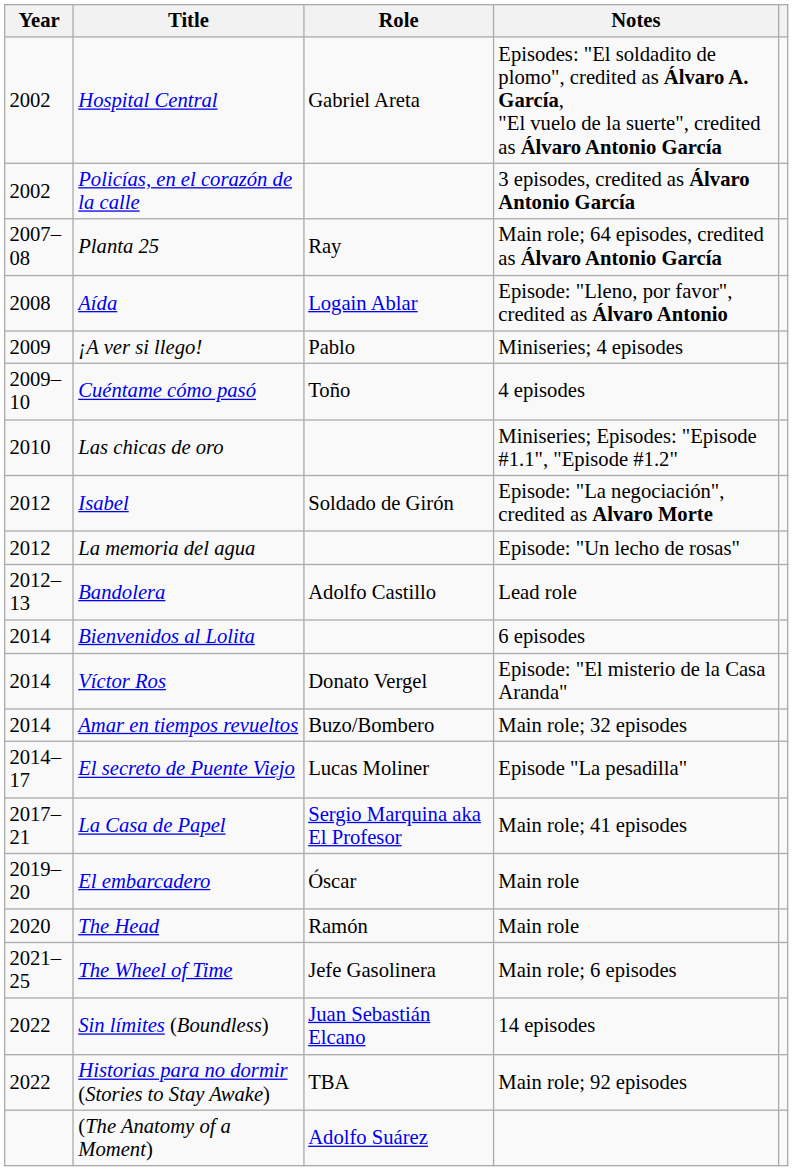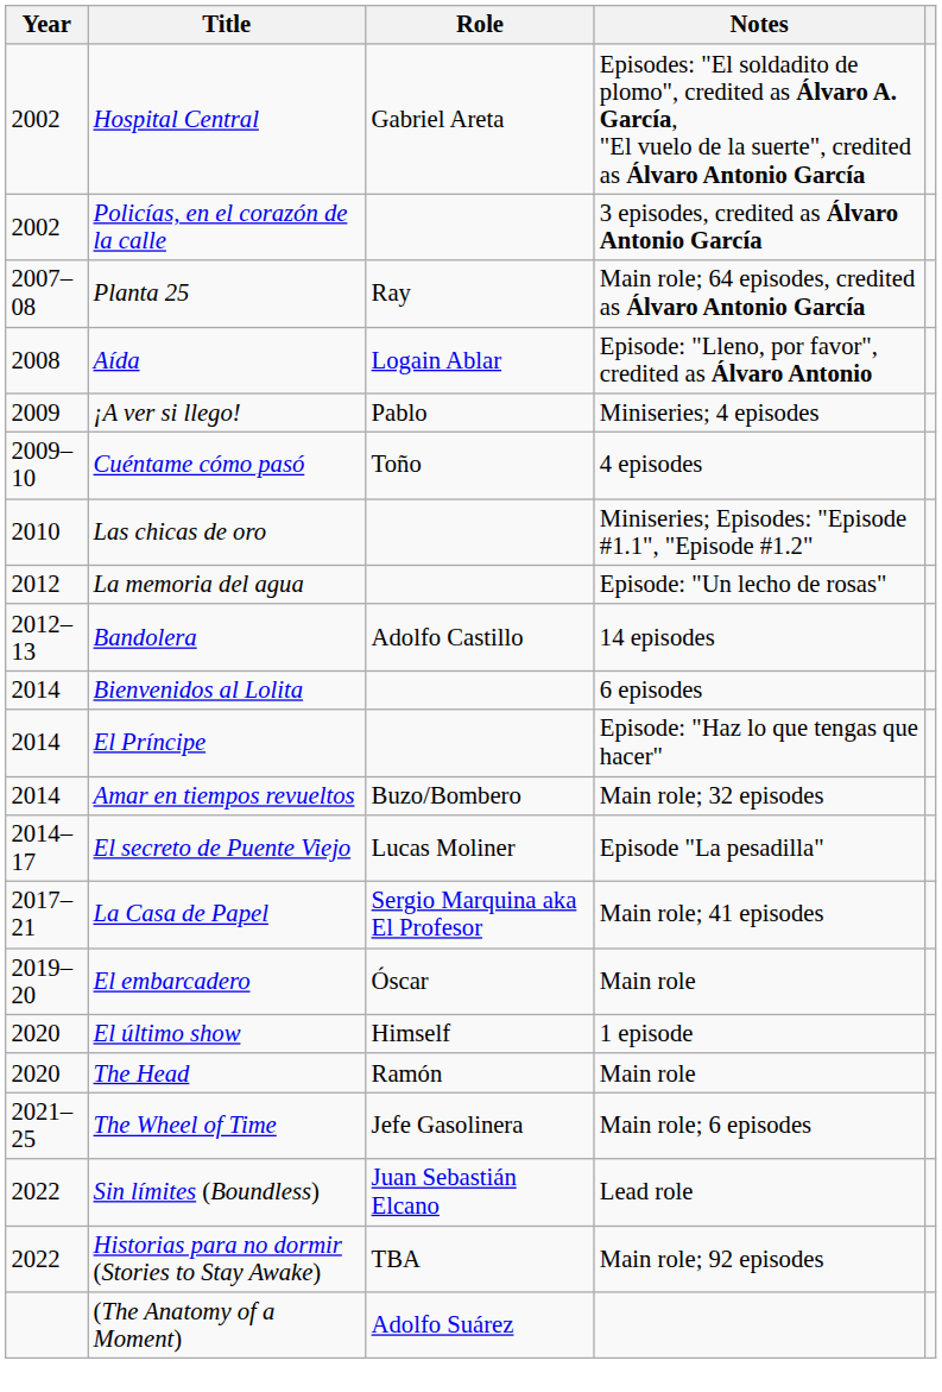 <table class="wikitable sortable">
 <tr>
 <th>Year</th>
 <th>Title</th>
 <th>Role</th>
 <th class="unsortable">Notes</th>
 <th class="unsortable"></th>
 </tr>
 <tr>
 <td>2002</td>
 <td><em><a href='#'>Hospital Central</a></em></td>
 <td>Gabriel Areta</td>
 <td>Episodes: "El soldadito de plomo", credited as <strong>Álvaro A. García</strong>,<br>"El vuelo de la suerte", credited as <strong>Álvaro Antonio García</strong></td>
 <td></td>
 </tr>
 <tr>
 <td>2002</td>
 <td><em><a href='#'>Policías, en el corazón de la calle</a></em></td>
 <td></td>
 <td>3 episodes, credited as <strong>Álvaro Antonio García</strong></td>
 <td></td>
 </tr>
 <tr>
 <td>2007–08</td>
 <td><em>Planta 25</em></td>
 <td>Ray</td>
 <td>Main role; 64 episodes, credited as <strong>Álvaro Antonio García</strong></td>
 <td></td>
 </tr>
 <tr>
 <td>2008</td>
 <td><em><a href='#'>Aída</a></em></td>
 <td><a href='#'>Logain Ablar</a></td>
 <td>Episode: "Lleno, por favor", credited as <strong>Álvaro Antonio</strong></td>
 <td></td>
 </tr>
 <tr>
 <td>2009</td>
 <td><em>¡A ver si llego!</em></td>
 <td>Pablo</td>
 <td>Miniseries; 4 episodes</td>
 <td></td>
 </tr>
 <tr>
 <td>2009–10</td>
 <td><em><a href='#'>Cuéntame cómo pasó</a></em></td>
 <td>Toño</td>
 <td>4 episodes</td>
 <td></td>
 </tr>
 <tr>
 <td>2010</td>
 <td><em>Las chicas de oro</em></td>
 <td></td>
 <td>Miniseries; Episodes: "Episode #1.1", "Episode #1.2"</td>
 <td></td>
 </tr>
 <tr>
 <td>2012</td>
-<td><a href='#'><em>Isabel</em></a></td>
-<td>Soldado de Girón</td>
-<td>Episode: "La negociación", credited as <strong>Alvaro Morte</strong></td>
-<td></td>
-</tr>
-<tr>
-<td>2012</td>
 <td><em>La memoria del agua</em></td>
 <td></td>
 <td>Episode: "Un lecho de rosas"</td>
 <td></td>
 </tr>
 <tr>
 <td>2012–13</td>
 <td><em><a href='#'>Bandolera</a></em></td>
 <td>Adolfo Castillo</td>
-<td>Lead role</td>
+<td>14 episodes</td>
 <td></td>
 </tr>
 <tr>
 <td>2014</td>
 <td><em><a href='#'>Bienvenidos al Lolita</a></em></td>
 <td></td>
 <td>6 episodes</td>
 <td></td>
 </tr>
 <tr>
 <td>2014</td>
-<td><em><a href='#'>Víctor Ros</a></em></td>
-<td>Donato Vergel</td>
-<td>Episode: "El misterio de la Casa Aranda"</td>
+<td><a href='#'><em>El Príncipe</em></a></td>
+<td></td>
+<td>Episode: "Haz lo que tengas que hacer"</td>
 <td></td>
 </tr>
 <tr>
 <td>2014</td>
 <td><em><a href='#'>Amar en tiempos revueltos</a></em></td>
 <td>Buzo/Bombero</td>
 <td>Main role; 32 episodes</td>
 <td></td>
 </tr>
 <tr>
 <td>2014–17</td>
 <td><em><a href='#'>El secreto de Puente Viejo</a></em></td>
 <td>Lucas Moliner</td>
 <td>Episode "La pesadilla"</td>
 <td></td>
 </tr>
 <tr>
 <td>2017–21</td>
 <td><em><a href='#'>La Casa de Papel</a></em></td>
 <td><a href='#'>Sergio Marquina aka El Profesor</a></td>
 <td>Main role; 41 episodes</td>
 <td></td>
 </tr>
 <tr>
 <td>2019–20</td>
 <td><em><a href='#'>El embarcadero</a></em></td>
 <td>Óscar</td>
 <td>Main role</td>
 <td></td>
 </tr>
 <tr>
 <td>2020</td>
+<td><em><a href='#'>El último show</a></em></td>
+<td>Himself</td>
+<td>1 episode</td>
+<td align = "center"></td>
+</tr>
+<tr>
+<td>2020</td>
 <td><a href='#'><em>The Head</em></a></td>
 <td>Ramón</td>
 <td>Main role</td>
 <td></td>
 </tr>
 <tr>
 <td>2021–25</td>
 <td><em><a href='#'>The Wheel of Time</a></em></td>
 <td>Jefe Gasolinera</td>
 <td>Main role; 6 episodes</td>
 <td></td>
 </tr>
 <tr>
 <td>2022</td>
 <td><a href='#'><em>Sin límites</em></a> (<em>Boundless</em>)</td>
 <td><a href='#'>Juan Sebastián Elcano</a></td>
-<td>14 episodes</td>
+<td>Lead role</td>
 <td align = "center"></td>
 </tr>
 <tr>
 <td>2022</td>
 <td><em><a href='#'>Historias para no dormir</a></em> (<em>Stories to Stay Awake</em>)</td>
 <td>TBA</td>
 <td>Main role; 92 episodes</td>
 <td align = "center"></td>
 </tr>
 <tr>
 <td></td>
 <td> (<em>The Anatomy of a Moment</em>)</td>
 <td><a href='#'>Adolfo Suárez</a></td>
 <td></td>
 <td></td>
 </tr>
 </table>
